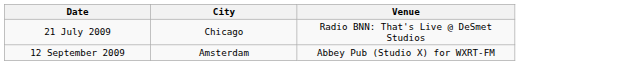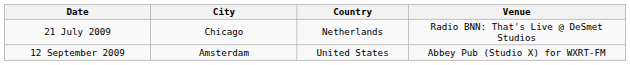 <table class="wikitable" style="text-align:center;">
 <tr>
 <th style="width:200px;">Date</th>
 <th style="width:200px;">City</th>
+<th style="width:150px;">Country</th>
 <th style="width:300px;">Venue</th>
 </tr>
 <tr>
 <td>21 July 2009</td>
 <td>Chicago</td>
+<td>Netherlands</td>
 <td>Radio BNN: That's Live @ DeSmet Studios</td>
 </tr>
 <tr>
 <td>12 September 2009</td>
 <td>Amsterdam</td>
+<td>United States</td>
 <td>Abbey Pub (Studio X) for WXRT-FM</td>
 </tr>
 </table>
